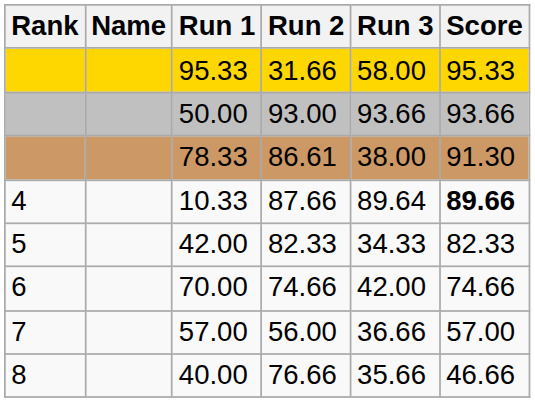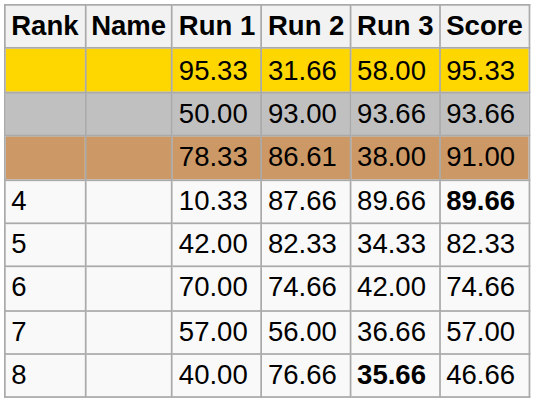 <table class="wikitable">
 <tr>
 <th>Rank</th>
 <th>Name</th>
 <th>Run 1</th>
 <th>Run 2</th>
 <th>Run 3</th>
 <th>Score</th>
 </tr>
 <tr style="background:gold;">
 <td></td>
 <td></td>
 <td>95.33</td>
 <td>31.66</td>
 <td>58.00</td>
 <td>95.33</td>
 </tr>
 <tr style="background:silver;">
 <td></td>
 <td></td>
 <td>50.00</td>
 <td>93.00</td>
 <td>93.66</td>
 <td>93.66</td>
 </tr>
 <tr style="background:#CC9966;">
 <td></td>
 <td></td>
 <td>78.33</td>
 <td>86.61</td>
 <td>38.00</td>
-<td>91.30</td>
+<td>91.00</td>
 </tr>
 <tr>
 <td>4</td>
 <td></td>
 <td>10.33</td>
 <td>87.66</td>
-<td>89.64</td>
+<td>89.66</td>
 <td><strong>89.66</strong></td>
 </tr>
 <tr>
 <td>5</td>
 <td></td>
 <td>42.00</td>
 <td>82.33</td>
 <td>34.33</td>
 <td>82.33</td>
 </tr>
 <tr>
 <td>6</td>
 <td></td>
 <td>70.00</td>
 <td>74.66</td>
 <td>42.00</td>
 <td>74.66</td>
 </tr>
 <tr>
 <td>7</td>
 <td></td>
 <td>57.00</td>
 <td>56.00</td>
 <td>36.66</td>
 <td>57.00</td>
 </tr>
 <tr>
 <td>8</td>
 <td></td>
 <td>40.00</td>
 <td>76.66</td>
-<td>35.66</td>
+<td><strong>35.66</strong></td>
 <td>46.66</td>
 </tr>
 </table>
